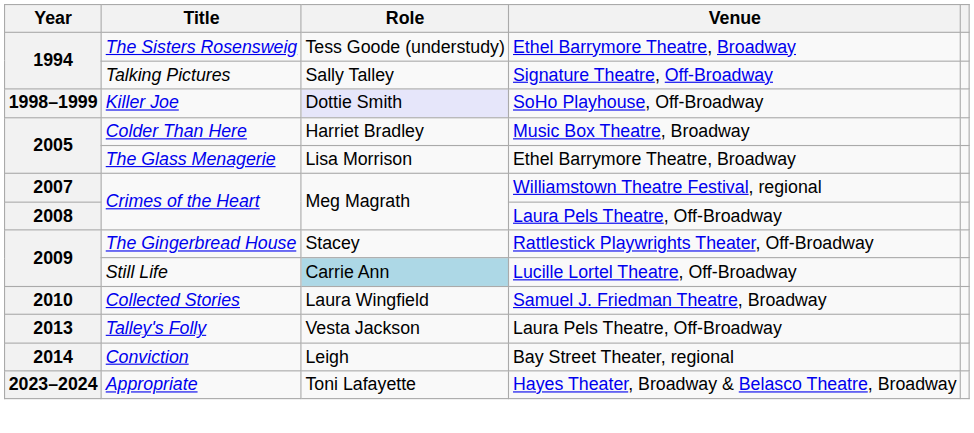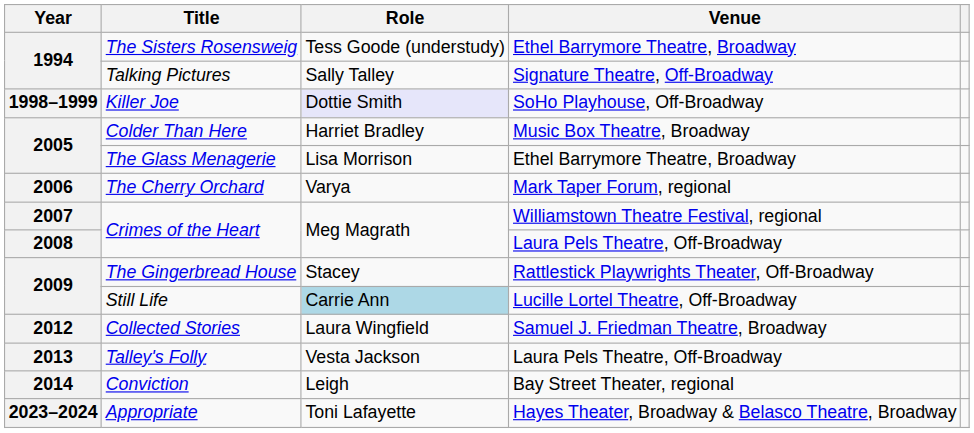 <table class="wikitable plainrowheaders sortable" style="margin-right: 0;">
 <tr>
 <th scope="col">Year</th>
 <th scope="col">Title</th>
 <th scope="col">Role</th>
 <th scope="col">Venue</th>
 <th scope="col" class="unsortable"></th>
 </tr>
 <tr>
 <th rowspan="2" scope="row">1994</th>
 <td><em><a href='#'>The Sisters Rosensweig</a></em></td>
 <td>Tess Goode (understudy)</td>
 <td><a href='#'>Ethel Barrymore Theatre</a>, <a href='#'>Broadway</a></td>
 <td></td>
 </tr>
 <tr>
 <td><em>Talking Pictures</em></td>
 <td>Sally Talley</td>
 <td><a href='#'>Signature Theatre</a>, <a href='#'>Off-Broadway</a></td>
 <td></td>
 </tr>
 <tr>
 <th scope="row">1998–1999</th>
 <td><em><a href='#'>Killer Joe</a></em></td>
 <td style="background: lavender;">Dottie Smith</td>
 <td><a href='#'>SoHo Playhouse</a>, Off-Broadway</td>
 <td></td>
 </tr>
 <tr>
 <th rowspan="2" scope="row">2005</th>
 <td><em><a href='#'>Colder Than Here</a></em></td>
 <td>Harriet Bradley</td>
 <td><a href='#'>Music Box Theatre</a>, Broadway</td>
 <td></td>
 </tr>
 <tr>
 <td data-sort-value="Glass Menagerie, The"><em><a href='#'>The Glass Menagerie</a></em></td>
 <td>Lisa Morrison</td>
 <td>Ethel Barrymore Theatre, Broadway</td>
 <td></td>
 </tr>
 <tr>
+<th scope="row">2006</th>
+<td data-sort-value="Cherry Orchard, The"><em><a href='#'>The Cherry Orchard</a></em></td>
+<td>Varya</td>
+<td><a href='#'>Mark Taper Forum</a>, regional</td>
+<td {{center></td>
+</tr>
+<tr>
 <th scope="row">2007</th>
 <td rowspan="2"><em><a href='#'>Crimes of the Heart</a></em></td>
 <td rowspan="2">Meg Magrath</td>
 <td><a href='#'>Williamstown Theatre Festival</a>, regional</td>
 <td {{center></td>
 </tr>
 <tr>
 <th scope="row">2008</th>
 <td><a href='#'>Laura Pels Theatre</a>, Off-Broadway</td>
 <td></td>
 </tr>
 <tr>
 <th rowspan="2" scope="row">2009</th>
 <td><em><a href='#'>The Gingerbread House</a></em></td>
 <td>Stacey</td>
 <td><a href='#'>Rattlestick Playwrights Theater</a>, Off-Broadway</td>
 <td {{center></td>
 </tr>
 <tr>
 <td><em>Still Life</em></td>
 <td style="background: lightblue;">Carrie Ann</td>
 <td><a href='#'>Lucille Lortel Theatre</a>, Off-Broadway</td>
 <td></td>
 </tr>
 <tr>
-<th scope="row">2010</th>
+<th scope="row">2012</th>
 <td><em><a href='#'>Collected Stories</a></em></td>
 <td>Laura Wingfield</td>
 <td><a href='#'>Samuel J. Friedman Theatre</a>, Broadway</td>
 <td></td>
 </tr>
 <tr>
 <th scope="row">2013</th>
 <td><em><a href='#'>Talley's Folly</a></em></td>
 <td>Vesta Jackson</td>
 <td>Laura Pels Theatre, Off-Broadway</td>
 <td></td>
 </tr>
 <tr>
 <th scope="row">2014</th>
 <td><em><a href='#'>Conviction</a></em></td>
 <td>Leigh</td>
 <td>Bay Street Theater, regional</td>
 <td {{center></td>
 </tr>
 <tr>
 <th scope="row">2023–2024</th>
 <td><em><a href='#'>Appropriate</a></em></td>
 <td>Toni Lafayette</td>
 <td><a href='#'>Hayes Theater</a>, Broadway & <a href='#'>Belasco Theatre</a>, Broadway</td>
 <td></td>
 </tr>
 </table>
